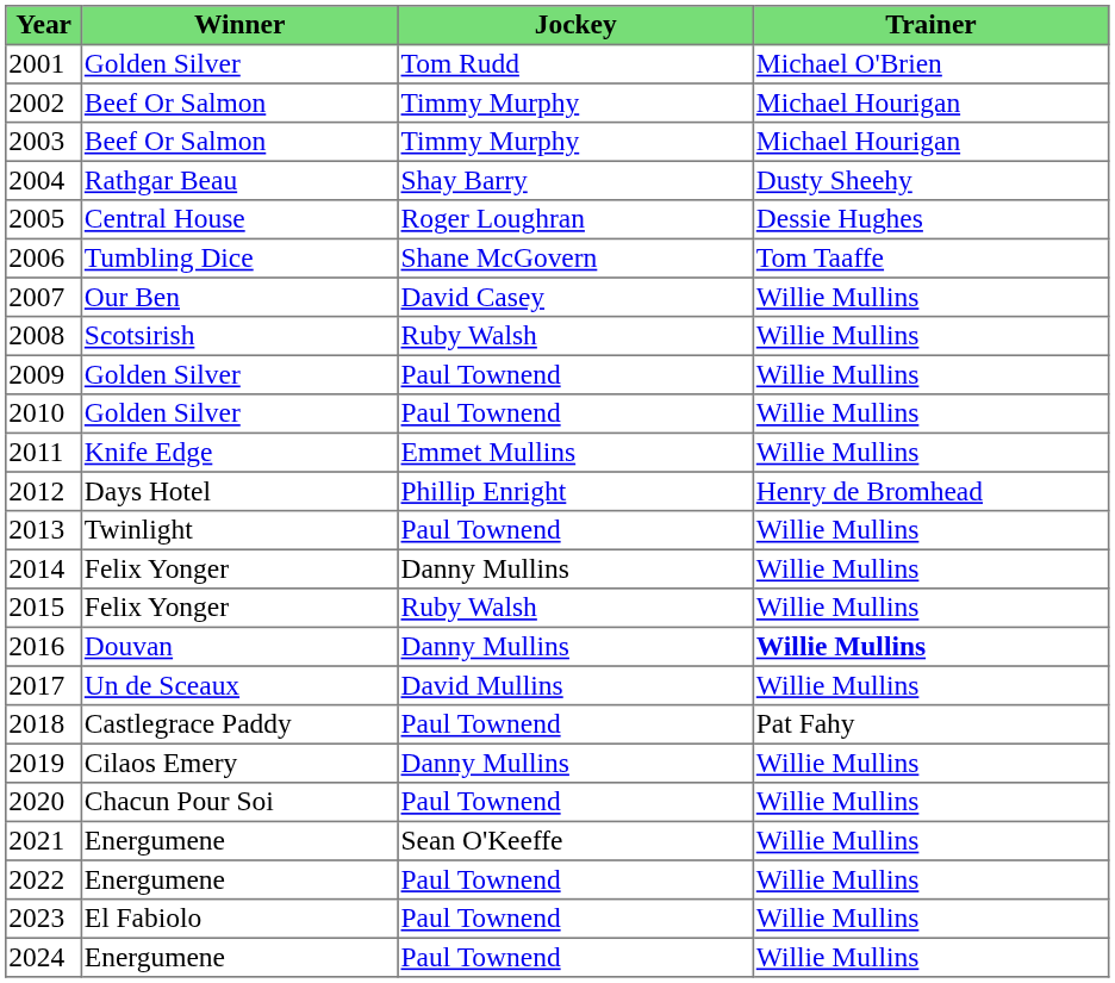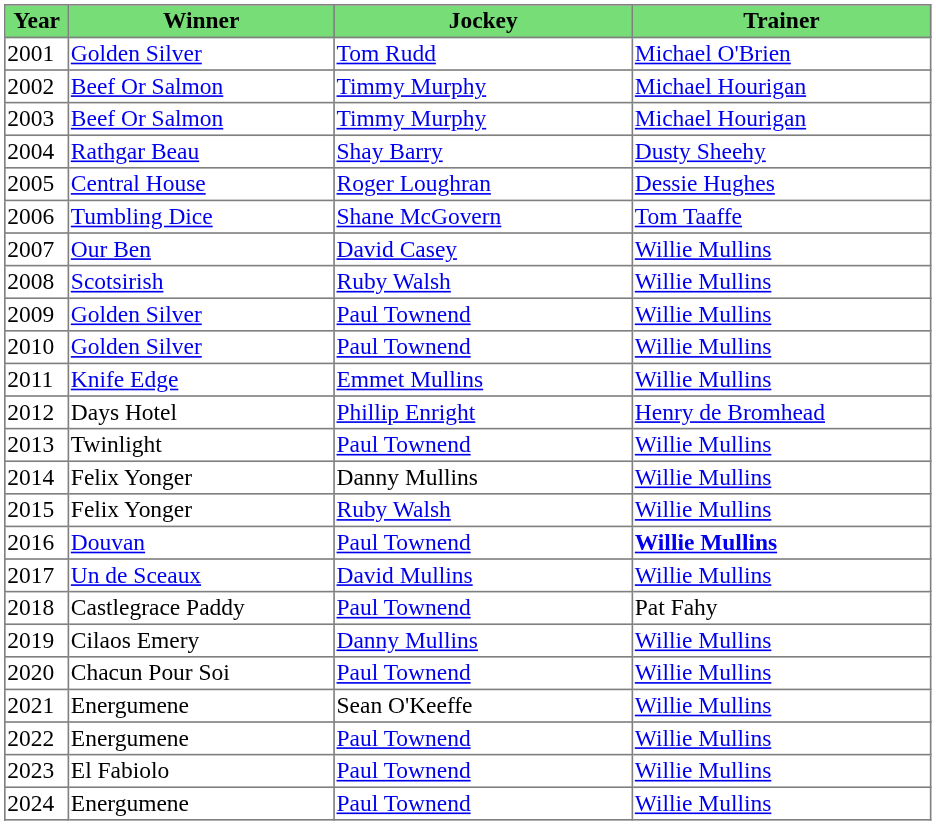 <table class = "sortable" | border="1" style="border-collapse: collapse; font-size:90%">
 <tr bgcolor="#77dd77" align="center">
 <th width="36px"><strong>Year</strong><br></th>
 <th width="160px"><strong>Winner</strong><br></th>
 <th width="180px"><strong>Jockey</strong><br></th>
 <th width="180px"><strong>Trainer</strong><br></th>
 </tr>
 <tr>
 <td>2001</td>
 <td><a href='#'>Golden Silver</a></td>
 <td><a href='#'>Tom Rudd</a></td>
 <td><a href='#'>Michael O'Brien</a></td>
 </tr>
 <tr>
 <td>2002</td>
 <td><a href='#'>Beef Or Salmon</a></td>
 <td><a href='#'>Timmy Murphy</a></td>
 <td><a href='#'>Michael Hourigan</a></td>
 </tr>
 <tr>
 <td>2003</td>
 <td><a href='#'>Beef Or Salmon</a></td>
 <td><a href='#'>Timmy Murphy</a></td>
 <td><a href='#'>Michael Hourigan</a></td>
 </tr>
 <tr>
 <td>2004</td>
 <td><a href='#'>Rathgar Beau</a></td>
 <td><a href='#'>Shay Barry</a></td>
 <td><a href='#'>Dusty Sheehy</a></td>
 </tr>
 <tr>
 <td>2005</td>
 <td><a href='#'>Central House</a></td>
 <td><a href='#'>Roger Loughran</a></td>
 <td><a href='#'>Dessie Hughes</a></td>
 </tr>
 <tr>
 <td>2006</td>
 <td><a href='#'>Tumbling Dice</a></td>
 <td><a href='#'>Shane McGovern</a></td>
 <td><a href='#'>Tom Taaffe</a></td>
 </tr>
 <tr>
 <td>2007</td>
 <td><a href='#'>Our Ben</a></td>
 <td><a href='#'>David Casey</a></td>
 <td><a href='#'>Willie Mullins</a></td>
 </tr>
 <tr>
 <td>2008</td>
 <td><a href='#'>Scotsirish</a></td>
 <td><a href='#'>Ruby Walsh</a></td>
 <td><a href='#'>Willie Mullins</a></td>
 </tr>
 <tr>
 <td>2009</td>
 <td><a href='#'>Golden Silver</a></td>
 <td><a href='#'>Paul Townend</a></td>
 <td><a href='#'>Willie Mullins</a></td>
 </tr>
 <tr>
 <td>2010</td>
 <td><a href='#'>Golden Silver</a></td>
 <td><a href='#'>Paul Townend</a></td>
 <td><a href='#'>Willie Mullins</a></td>
 </tr>
 <tr>
 <td>2011</td>
 <td><a href='#'>Knife Edge</a></td>
 <td><a href='#'>Emmet Mullins</a></td>
 <td><a href='#'>Willie Mullins</a></td>
 </tr>
 <tr>
 <td>2012</td>
 <td>Days Hotel</td>
 <td><a href='#'>Phillip Enright</a></td>
 <td><a href='#'>Henry de Bromhead</a></td>
 </tr>
 <tr>
 <td>2013</td>
 <td>Twinlight</td>
 <td><a href='#'>Paul Townend</a></td>
 <td><a href='#'>Willie Mullins</a></td>
 </tr>
 <tr>
 <td>2014</td>
 <td>Felix Yonger</td>
 <td>Danny Mullins</td>
 <td><a href='#'>Willie Mullins</a></td>
 </tr>
 <tr>
 <td>2015</td>
 <td>Felix Yonger</td>
 <td><a href='#'>Ruby Walsh</a></td>
 <td><a href='#'>Willie Mullins</a></td>
 </tr>
 <tr>
 <td>2016</td>
 <td><a href='#'>Douvan</a></td>
-<td><a href='#'>Danny Mullins</a></td>
+<td><a href='#'>Paul Townend</a></td>
 <td><strong><a href='#'>Willie Mullins</a></strong></td>
 </tr>
 <tr>
 <td>2017</td>
 <td><a href='#'>Un de Sceaux</a></td>
 <td><a href='#'>David Mullins</a></td>
 <td><a href='#'>Willie Mullins</a></td>
 </tr>
 <tr>
 <td>2018</td>
 <td>Castlegrace Paddy</td>
 <td><a href='#'>Paul Townend</a></td>
 <td>Pat Fahy</td>
 </tr>
 <tr>
 <td>2019</td>
 <td>Cilaos Emery</td>
 <td><a href='#'>Danny Mullins</a></td>
 <td><a href='#'>Willie Mullins</a></td>
 </tr>
 <tr>
 <td>2020</td>
 <td>Chacun Pour Soi</td>
 <td><a href='#'>Paul Townend</a></td>
 <td><a href='#'>Willie Mullins</a></td>
 </tr>
 <tr>
 <td>2021</td>
 <td>Energumene</td>
 <td>Sean O'Keeffe</td>
 <td><a href='#'>Willie Mullins</a></td>
 </tr>
 <tr>
 <td>2022</td>
 <td>Energumene</td>
 <td><a href='#'>Paul Townend</a></td>
 <td><a href='#'>Willie Mullins</a></td>
 </tr>
 <tr>
 <td>2023</td>
 <td>El Fabiolo</td>
 <td><a href='#'>Paul Townend</a></td>
 <td><a href='#'>Willie Mullins</a></td>
 </tr>
 <tr>
 <td>2024</td>
 <td>Energumene</td>
 <td><a href='#'>Paul Townend</a></td>
 <td><a href='#'>Willie Mullins</a></td>
 </tr>
 </table>
